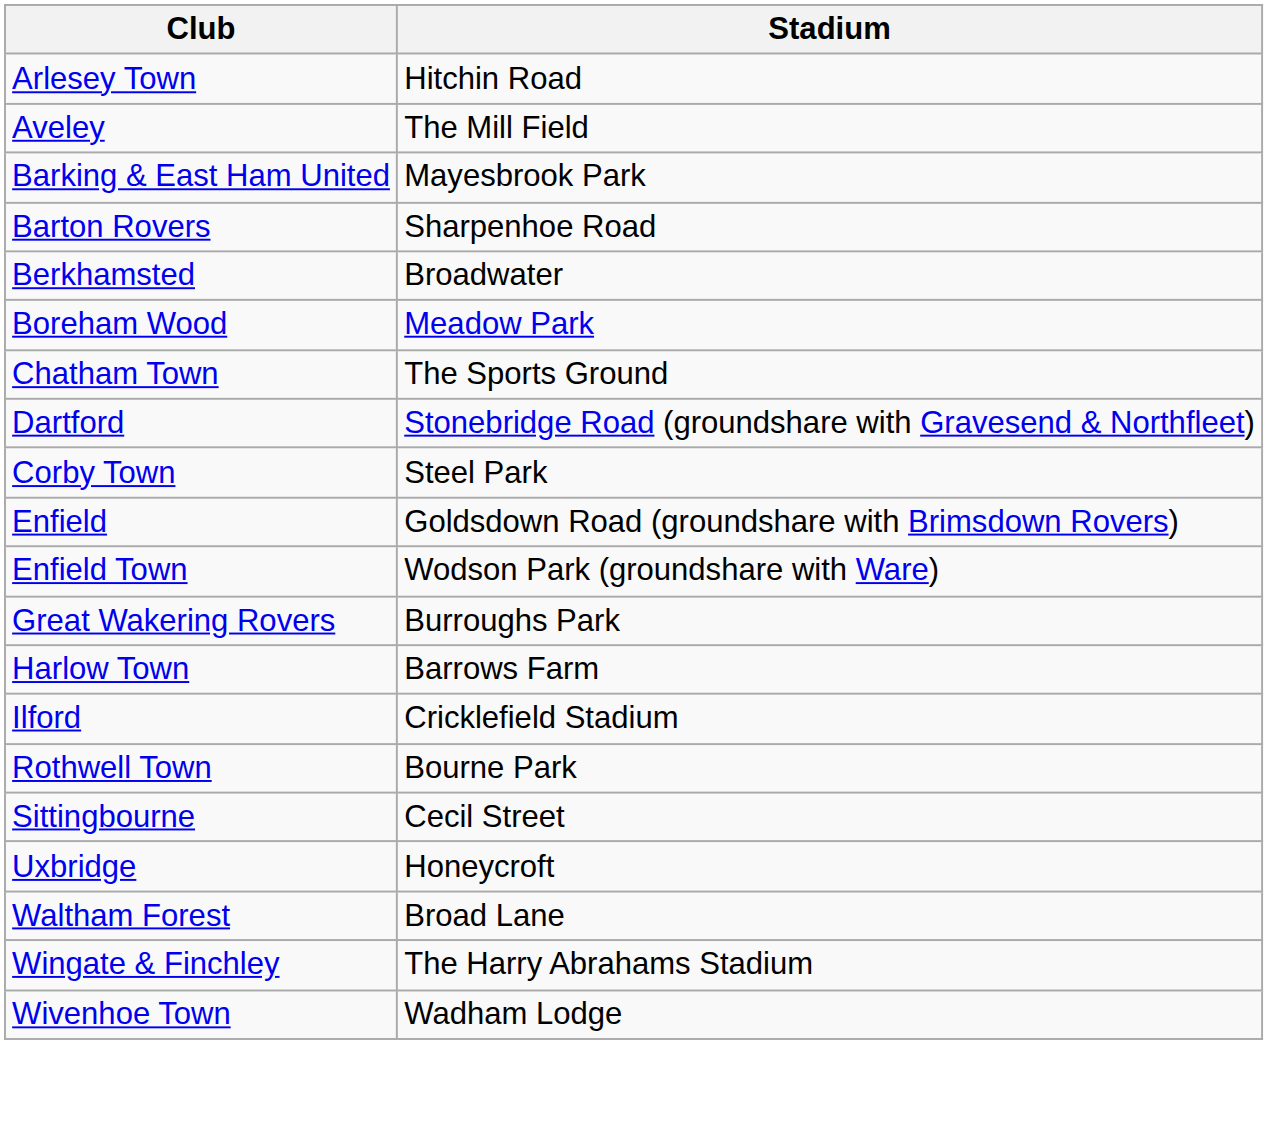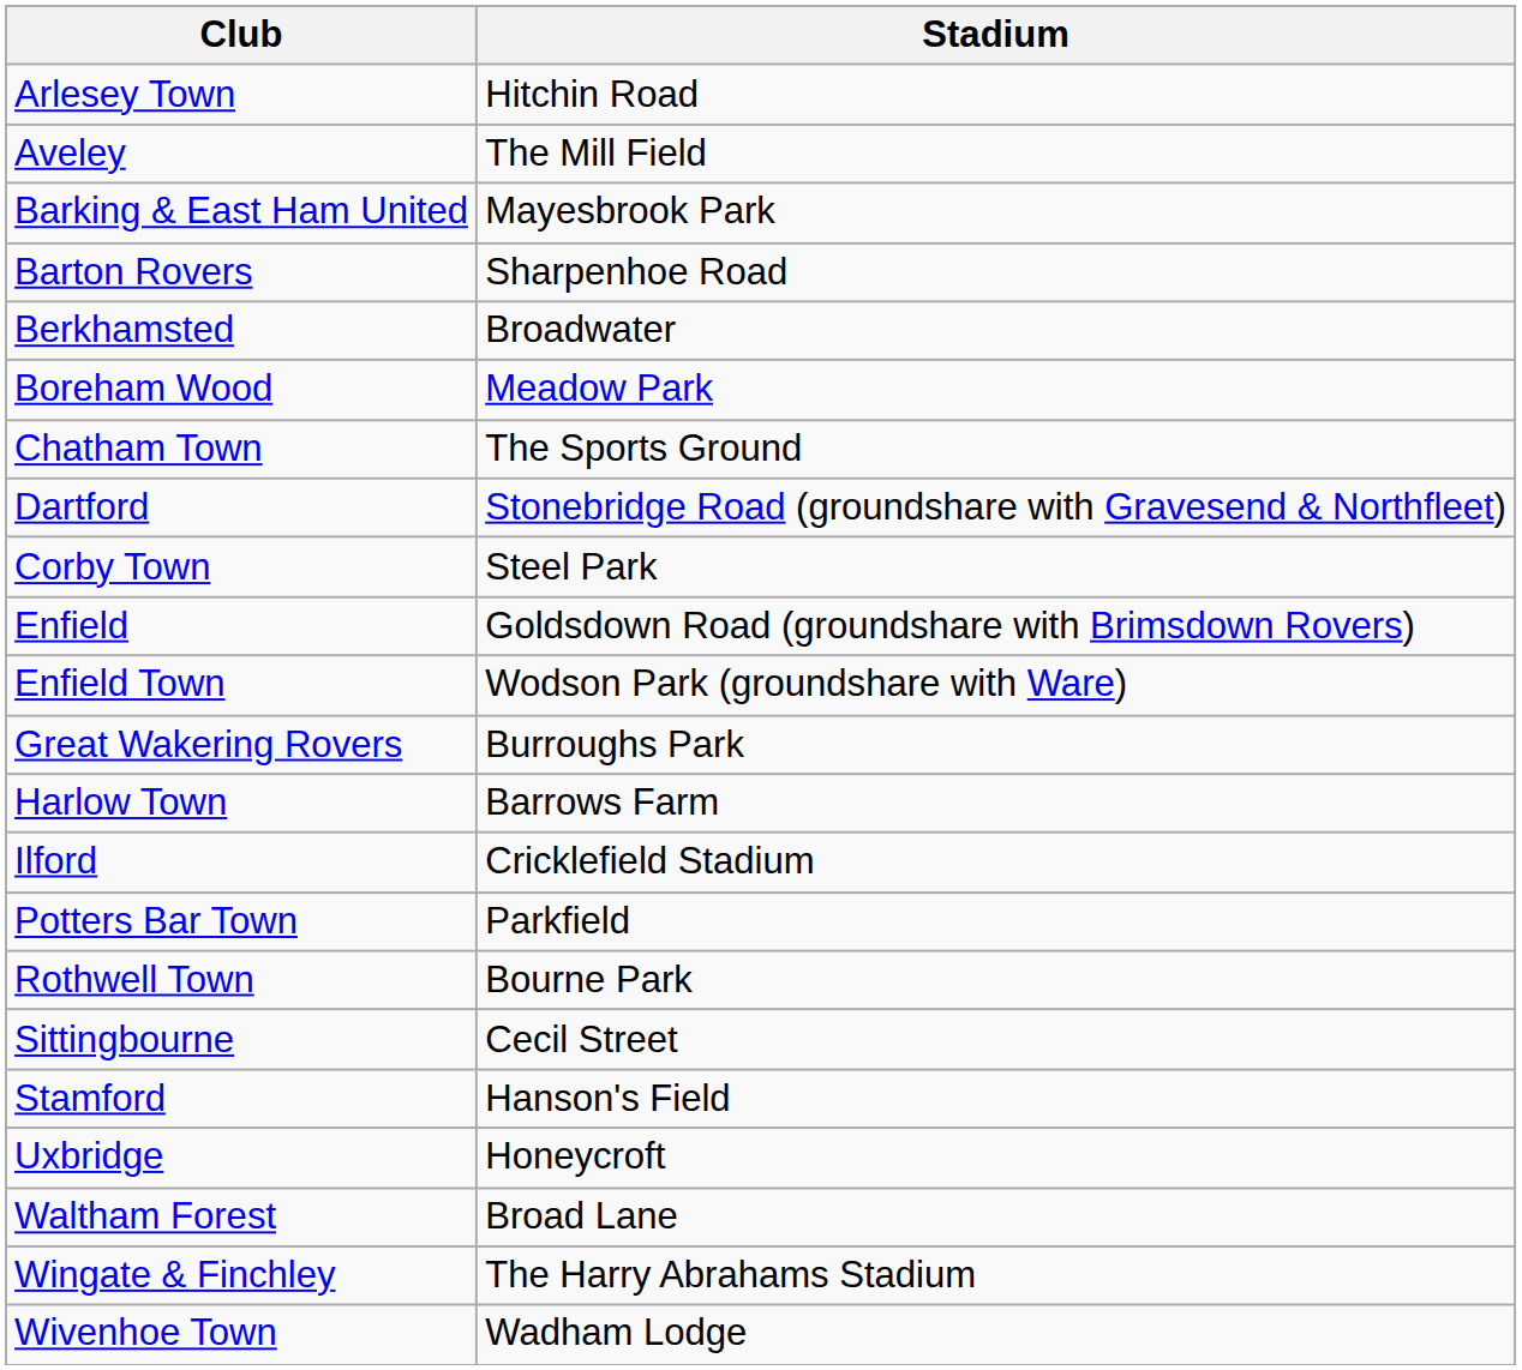 <table class="wikitable sortable">
 <tr>
 <th>Club</th>
 <th>Stadium</th>
 </tr>
 <tr>
 <td><a href='#'>Arlesey Town</a></td>
 <td>Hitchin Road</td>
 </tr>
 <tr>
 <td><a href='#'>Aveley</a></td>
 <td>The Mill Field</td>
 </tr>
 <tr>
 <td><a href='#'>Barking & East Ham United</a></td>
 <td>Mayesbrook Park</td>
 </tr>
 <tr>
 <td><a href='#'>Barton Rovers</a></td>
 <td>Sharpenhoe Road</td>
 </tr>
 <tr>
 <td><a href='#'>Berkhamsted</a></td>
 <td>Broadwater</td>
 </tr>
 <tr>
 <td><a href='#'>Boreham Wood</a></td>
 <td><a href='#'>Meadow Park</a></td>
 </tr>
 <tr>
 <td><a href='#'>Chatham Town</a></td>
 <td>The Sports Ground</td>
 </tr>
 <tr>
 <td><a href='#'>Dartford</a></td>
 <td><a href='#'>Stonebridge Road</a> (groundshare with <a href='#'>Gravesend & Northfleet</a>)</td>
 </tr>
 <tr>
 <td><a href='#'>Corby Town</a></td>
 <td>Steel Park</td>
 </tr>
 <tr>
 <td><a href='#'>Enfield</a></td>
 <td>Goldsdown Road (groundshare with <a href='#'>Brimsdown Rovers</a>)</td>
 </tr>
 <tr>
 <td><a href='#'>Enfield Town</a></td>
 <td>Wodson Park (groundshare with <a href='#'>Ware</a>)</td>
 </tr>
 <tr>
 <td><a href='#'>Great Wakering Rovers</a></td>
 <td>Burroughs Park</td>
 </tr>
 <tr>
 <td><a href='#'>Harlow Town</a></td>
 <td>Barrows Farm</td>
 </tr>
 <tr>
 <td><a href='#'>Ilford</a></td>
 <td>Cricklefield Stadium</td>
 </tr>
 <tr>
+<td><a href='#'>Potters Bar Town</a></td>
+<td>Parkfield</td>
+</tr>
+<tr>
 <td><a href='#'>Rothwell Town</a></td>
 <td>Bourne Park</td>
 </tr>
 <tr>
 <td><a href='#'>Sittingbourne</a></td>
 <td>Cecil Street</td>
+</tr>
+<tr>
+<td><a href='#'>Stamford</a></td>
+<td>Hanson's Field</td>
 </tr>
 <tr>
 <td><a href='#'>Uxbridge</a></td>
 <td>Honeycroft</td>
 </tr>
 <tr>
 <td><a href='#'>Waltham Forest</a></td>
 <td>Broad Lane</td>
 </tr>
 <tr>
 <td><a href='#'>Wingate & Finchley</a></td>
 <td>The Harry Abrahams Stadium</td>
 </tr>
 <tr>
 <td><a href='#'>Wivenhoe Town</a></td>
 <td>Wadham Lodge</td>
 </tr>
 </table>
